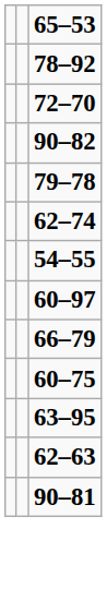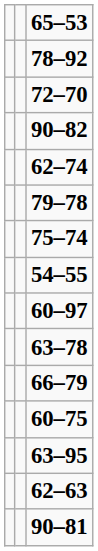 <table class="wikitable">
 <tr>
 <td></td>
 <td></td>
 <td><strong>65–53</strong></td>
 </tr>
 <tr>
 <td></td>
 <td></td>
 <td><strong>78–92</strong></td>
 </tr>
 <tr>
 <td></td>
 <td></td>
 <td><strong>72–70</strong></td>
 </tr>
 <tr>
 <td></td>
 <td></td>
 <td><strong>90–82</strong></td>
 </tr>
 <tr>
 <td></td>
 <td></td>
+<td><strong>62–74</strong></td>
+</tr>
+<tr>
+<td></td>
+<td></td>
 <td><strong>79–78</strong></td>
 </tr>
 <tr>
 <td></td>
 <td></td>
-<td><strong>62–74</strong></td>
+<td><strong>75–74</strong></td>
 </tr>
 <tr>
 <td></td>
 <td></td>
 <td><strong>54–55</strong></td>
 </tr>
 <tr>
 <td></td>
 <td></td>
 <td><strong>60–97</strong></td>
+</tr>
+<tr>
+<td></td>
+<td></td>
+<td><strong>63–78</strong></td>
 </tr>
 <tr>
 <td></td>
 <td></td>
 <td><strong>66–79</strong></td>
 </tr>
 <tr>
 <td></td>
 <td></td>
 <td><strong>60–75</strong></td>
 </tr>
 <tr>
 <td></td>
 <td></td>
 <td><strong>63–95</strong></td>
 </tr>
 <tr>
 <td></td>
 <td></td>
 <td><strong>62–63</strong></td>
 </tr>
 <tr>
 <td></td>
 <td></td>
 <td><strong>90–81</strong></td>
 </tr>
 </table>
